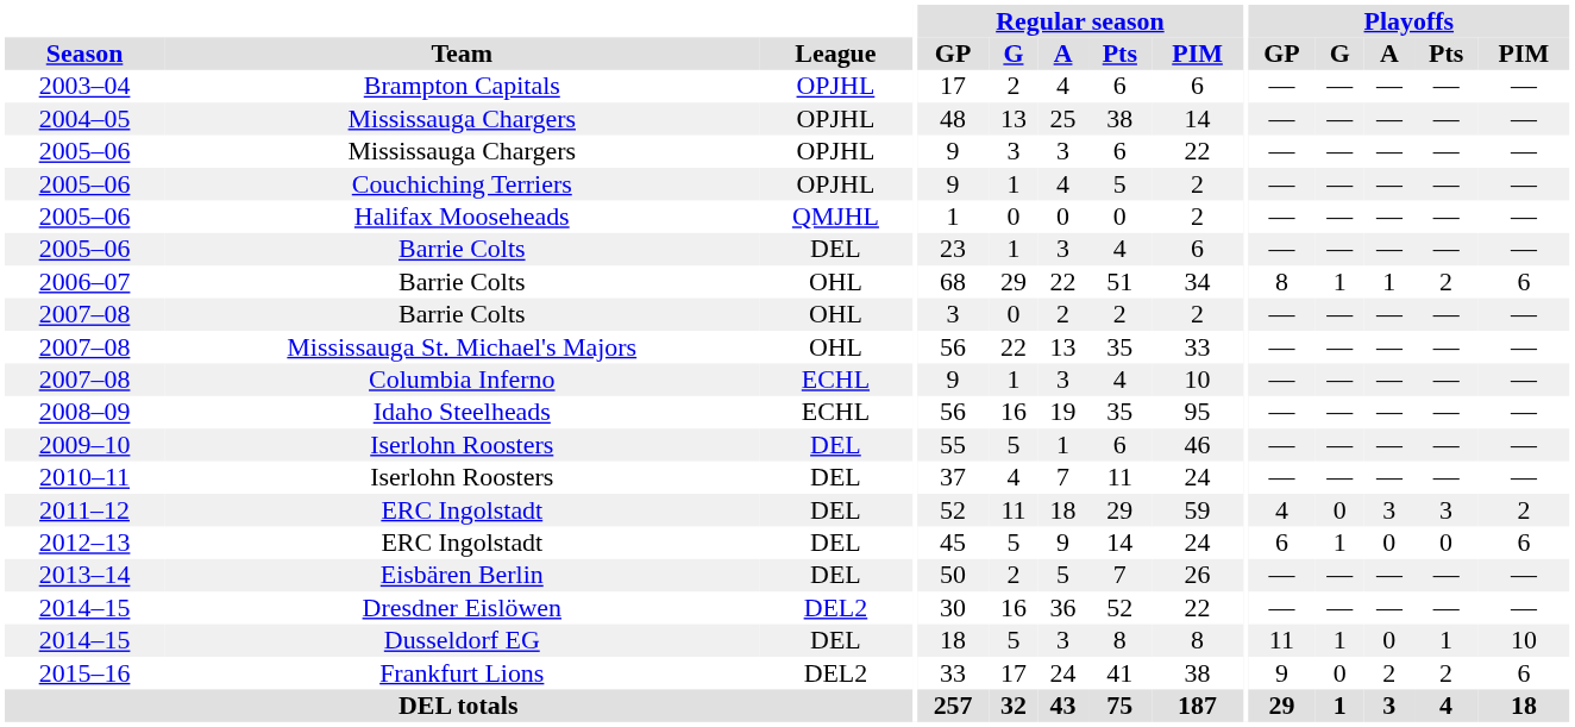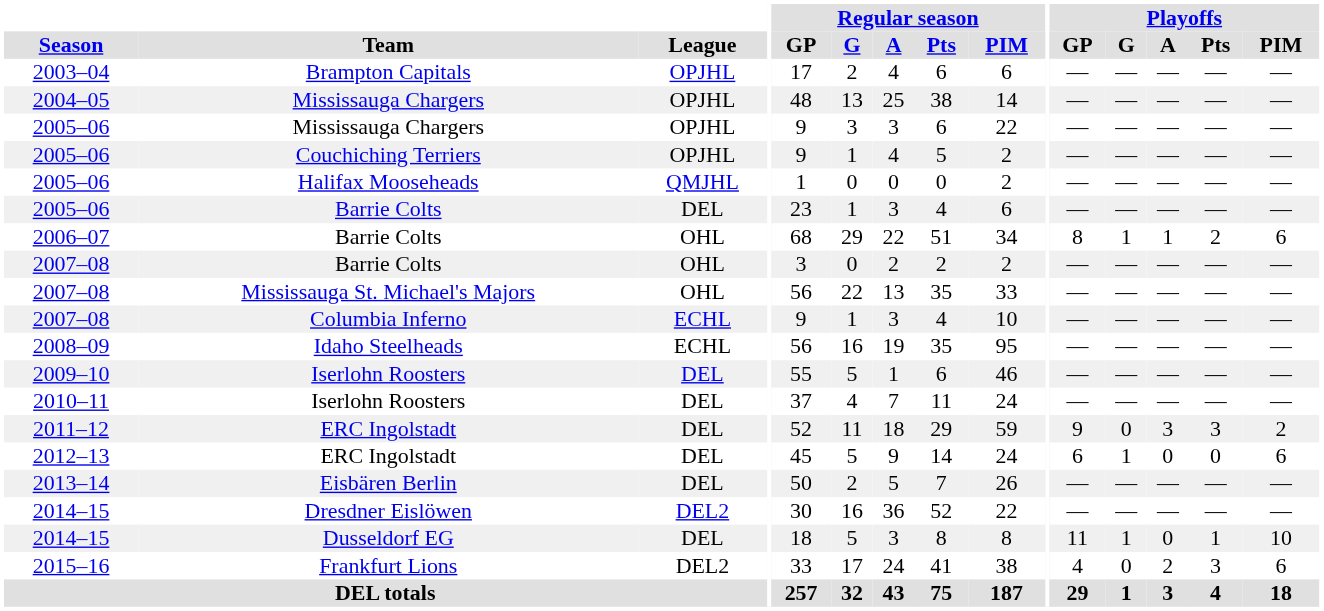 <table border="0" cellpadding="1" cellspacing="0" style="text-align:center; width:60em">
 <tr bgcolor="#e0e0e0">
 <th colspan="3" bgcolor="#ffffff"></th>
 <th rowspan="99" bgcolor="#ffffff"></th>
 <th colspan="5"><a href='#'>Regular season</a></th>
 <th rowspan="99" bgcolor="#ffffff"></th>
 <th colspan="5"><a href='#'>Playoffs</a></th>
 </tr>
 <tr bgcolor="#e0e0e0">
 <th><a href='#'>Season</a></th>
 <th>Team</th>
 <th>League</th>
 <th>GP</th>
 <th><a href='#'>G</a></th>
 <th><a href='#'>A</a></th>
 <th><a href='#'>Pts</a></th>
 <th><a href='#'>PIM</a></th>
 <th>GP</th>
 <th>G</th>
 <th>A</th>
 <th>Pts</th>
 <th>PIM</th>
 </tr>
 <tr>
 <td><a href='#'>2003–04</a></td>
 <td><a href='#'>Brampton Capitals</a></td>
 <td><a href='#'>OPJHL</a></td>
 <td>17</td>
 <td>2</td>
 <td>4</td>
 <td>6</td>
 <td>6</td>
 <td>—</td>
 <td>—</td>
 <td>—</td>
 <td>—</td>
 <td>—</td>
 </tr>
 <tr bgcolor="#f0f0f0">
 <td><a href='#'>2004–05</a></td>
 <td><a href='#'>Mississauga Chargers</a></td>
 <td>OPJHL</td>
 <td>48</td>
 <td>13</td>
 <td>25</td>
 <td>38</td>
 <td>14</td>
 <td>—</td>
 <td>—</td>
 <td>—</td>
 <td>—</td>
 <td>—</td>
 </tr>
 <tr>
 <td><a href='#'>2005–06</a></td>
 <td>Mississauga Chargers</td>
 <td>OPJHL</td>
 <td>9</td>
 <td>3</td>
 <td>3</td>
 <td>6</td>
 <td>22</td>
 <td>—</td>
 <td>—</td>
 <td>—</td>
 <td>—</td>
 <td>—</td>
 </tr>
 <tr bgcolor="#f0f0f0">
 <td><a href='#'>2005–06</a></td>
 <td><a href='#'>Couchiching Terriers</a></td>
 <td>OPJHL</td>
 <td>9</td>
 <td>1</td>
 <td>4</td>
 <td>5</td>
 <td>2</td>
 <td>—</td>
 <td>—</td>
 <td>—</td>
 <td>—</td>
 <td>—</td>
 </tr>
 <tr>
 <td><a href='#'>2005–06</a></td>
 <td><a href='#'>Halifax Mooseheads</a></td>
 <td><a href='#'>QMJHL</a></td>
 <td>1</td>
 <td>0</td>
 <td>0</td>
 <td>0</td>
 <td>2</td>
 <td>—</td>
 <td>—</td>
 <td>—</td>
 <td>—</td>
 <td>—</td>
 </tr>
 <tr bgcolor="#f0f0f0">
 <td><a href='#'>2005–06</a></td>
 <td><a href='#'>Barrie Colts</a></td>
 <td>DEL</td>
 <td>23</td>
 <td>1</td>
 <td>3</td>
 <td>4</td>
 <td>6</td>
 <td>—</td>
 <td>—</td>
 <td>—</td>
 <td>—</td>
 <td>—</td>
 </tr>
 <tr>
 <td><a href='#'>2006–07</a></td>
 <td>Barrie Colts</td>
 <td>OHL</td>
 <td>68</td>
 <td>29</td>
 <td>22</td>
 <td>51</td>
 <td>34</td>
 <td>8</td>
 <td>1</td>
 <td>1</td>
 <td>2</td>
 <td>6</td>
 </tr>
 <tr bgcolor="#f0f0f0">
 <td><a href='#'>2007–08</a></td>
 <td>Barrie Colts</td>
 <td>OHL</td>
 <td>3</td>
 <td>0</td>
 <td>2</td>
 <td>2</td>
 <td>2</td>
 <td>—</td>
 <td>—</td>
 <td>—</td>
 <td>—</td>
 <td>—</td>
 </tr>
 <tr>
 <td><a href='#'>2007–08</a></td>
 <td><a href='#'>Mississauga St. Michael's Majors</a></td>
 <td>OHL</td>
 <td>56</td>
 <td>22</td>
 <td>13</td>
 <td>35</td>
 <td>33</td>
 <td>—</td>
 <td>—</td>
 <td>—</td>
 <td>—</td>
 <td>—</td>
 </tr>
 <tr bgcolor="#f0f0f0">
 <td><a href='#'>2007–08</a></td>
 <td><a href='#'>Columbia Inferno</a></td>
 <td><a href='#'>ECHL</a></td>
 <td>9</td>
 <td>1</td>
 <td>3</td>
 <td>4</td>
 <td>10</td>
 <td>—</td>
 <td>—</td>
 <td>—</td>
 <td>—</td>
 <td>—</td>
 </tr>
 <tr>
 <td><a href='#'>2008–09</a></td>
 <td><a href='#'>Idaho Steelheads</a></td>
 <td>ECHL</td>
 <td>56</td>
 <td>16</td>
 <td>19</td>
 <td>35</td>
 <td>95</td>
 <td>—</td>
 <td>—</td>
 <td>—</td>
 <td>—</td>
 <td>—</td>
 </tr>
 <tr bgcolor="#f0f0f0">
 <td><a href='#'>2009–10</a></td>
 <td><a href='#'>Iserlohn Roosters</a></td>
 <td><a href='#'>DEL</a></td>
 <td>55</td>
 <td>5</td>
 <td>1</td>
 <td>6</td>
 <td>46</td>
 <td>—</td>
 <td>—</td>
 <td>—</td>
 <td>—</td>
 <td>—</td>
 </tr>
 <tr>
 <td><a href='#'>2010–11</a></td>
 <td>Iserlohn Roosters</td>
 <td>DEL</td>
 <td>37</td>
 <td>4</td>
 <td>7</td>
 <td>11</td>
 <td>24</td>
 <td>—</td>
 <td>—</td>
 <td>—</td>
 <td>—</td>
 <td>—</td>
 </tr>
 <tr bgcolor="#f0f0f0">
 <td><a href='#'>2011–12</a></td>
 <td><a href='#'>ERC Ingolstadt</a></td>
 <td>DEL</td>
 <td>52</td>
 <td>11</td>
 <td>18</td>
 <td>29</td>
 <td>59</td>
-<td>4</td>
+<td>9</td>
 <td>0</td>
 <td>3</td>
 <td>3</td>
 <td>2</td>
 </tr>
 <tr>
 <td><a href='#'>2012–13</a></td>
 <td>ERC Ingolstadt</td>
 <td>DEL</td>
 <td>45</td>
 <td>5</td>
 <td>9</td>
 <td>14</td>
 <td>24</td>
 <td>6</td>
 <td>1</td>
 <td>0</td>
 <td>0</td>
 <td>6</td>
 </tr>
 <tr bgcolor="#f0f0f0">
 <td><a href='#'>2013–14</a></td>
 <td><a href='#'>Eisbären Berlin</a></td>
 <td>DEL</td>
 <td>50</td>
 <td>2</td>
 <td>5</td>
 <td>7</td>
 <td>26</td>
 <td>—</td>
 <td>—</td>
 <td>—</td>
 <td>—</td>
 <td>—</td>
 </tr>
 <tr>
 <td><a href='#'>2014–15</a></td>
 <td><a href='#'>Dresdner Eislöwen</a></td>
 <td><a href='#'>DEL2</a></td>
 <td>30</td>
 <td>16</td>
 <td>36</td>
 <td>52</td>
 <td>22</td>
 <td>—</td>
 <td>—</td>
 <td>—</td>
 <td>—</td>
 <td>—</td>
 </tr>
 <tr bgcolor="#f0f0f0">
 <td><a href='#'>2014–15</a></td>
 <td><a href='#'>Dusseldorf EG</a></td>
 <td>DEL</td>
 <td>18</td>
 <td>5</td>
 <td>3</td>
 <td>8</td>
 <td>8</td>
 <td>11</td>
 <td>1</td>
 <td>0</td>
 <td>1</td>
 <td>10</td>
 </tr>
 <tr>
 <td><a href='#'>2015–16</a></td>
 <td><a href='#'>Frankfurt Lions</a></td>
 <td>DEL2</td>
 <td>33</td>
 <td>17</td>
 <td>24</td>
 <td>41</td>
 <td>38</td>
-<td>9</td>
+<td>4</td>
 <td>0</td>
 <td>2</td>
-<td>2</td>
+<td>3</td>
 <td>6</td>
 </tr>
 <tr>
 </tr>
 <tr ALIGN="center" bgcolor="#e0e0e0">
 <th colspan="3">DEL totals</th>
 <th ALIGN="center">257</th>
 <th ALIGN="center">32</th>
 <th ALIGN="center">43</th>
 <th ALIGN="center">75</th>
 <th ALIGN="center">187</th>
 <th ALIGN="center">29</th>
 <th ALIGN="center">1</th>
 <th ALIGN="center">3</th>
 <th ALIGN="center">4</th>
 <th ALIGN="center">18</th>
 </tr>
 </table>
